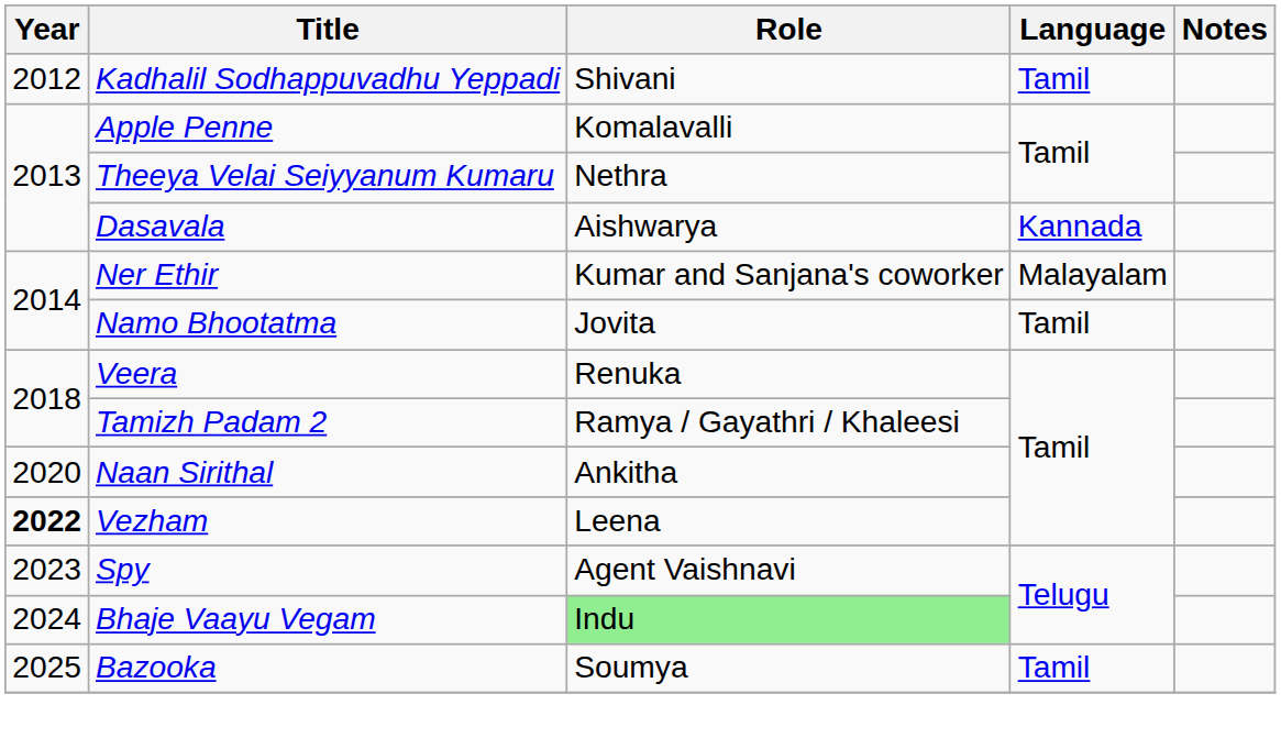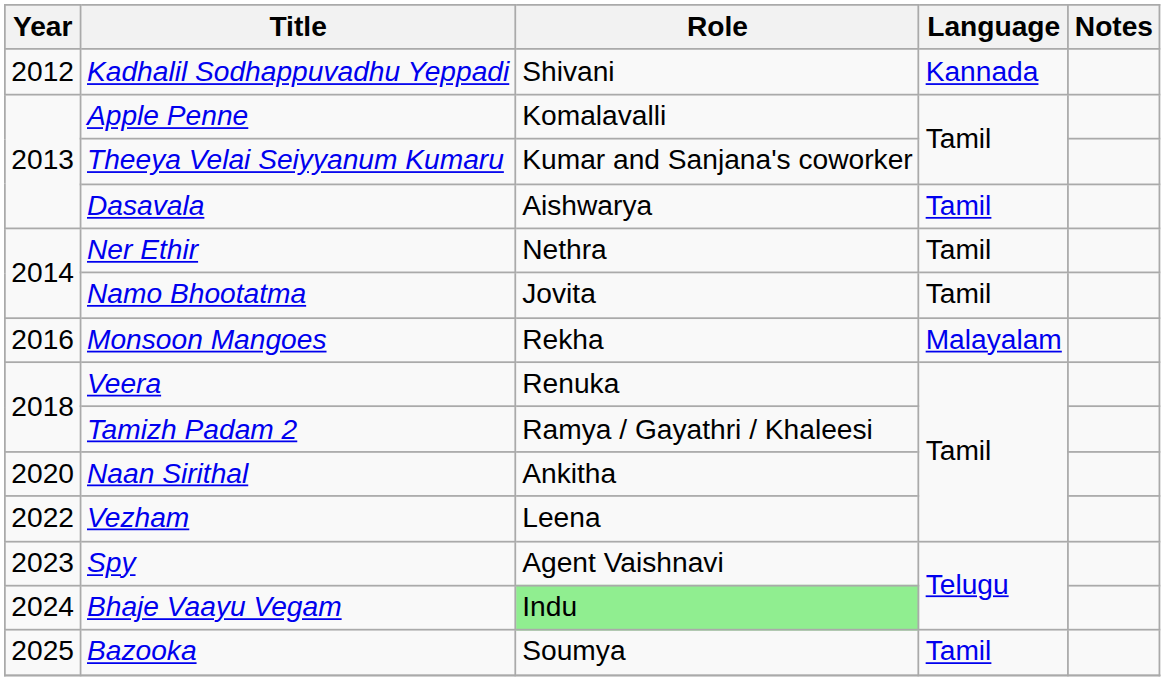 <table class="wikitable sortable">
 <tr>
 <th scope="col">Year</th>
 <th scope="col">Title</th>
 <th scope="col">Role</th>
 <th scope="col">Language</th>
 <th scope="col" class="unsortable">Notes</th>
 </tr>
 <tr>
 <td>2012</td>
 <td><em><a href='#'>Kadhalil Sodhappuvadhu Yeppadi</a></em></td>
 <td>Shivani</td>
-<td><a href='#'>Tamil</a></td>
+<td><a href='#'>Kannada</a></td>
 <td></td>
 </tr>
 <tr>
 <td rowspan="3">2013</td>
 <td><em><a href='#'>Apple Penne</a></em></td>
 <td>Komalavalli</td>
 <td rowspan="2">Tamil</td>
 <td></td>
 </tr>
 <tr>
 <td><em><a href='#'>Theeya Velai Seiyyanum Kumaru</a></em></td>
-<td>Nethra</td>
+<td>Kumar and Sanjana's coworker</td>
 <td></td>
 </tr>
 <tr>
 <td><em><a href='#'>Dasavala</a></em></td>
 <td>Aishwarya</td>
-<td><a href='#'>Kannada</a></td>
+<td><a href='#'>Tamil</a></td>
 <td></td>
 </tr>
 <tr>
 <td rowspan="2">2014</td>
 <td><em><a href='#'>Ner Ethir</a></em></td>
-<td>Kumar and Sanjana's coworker</td>
-<td>Malayalam</td>
+<td>Nethra</td>
+<td>Tamil</td>
 <td></td>
 </tr>
 <tr>
 <td><em><a href='#'>Namo Bhootatma</a></em></td>
 <td>Jovita</td>
 <td>Tamil</td>
+<td></td>
+</tr>
+<tr>
+<td>2016</td>
+<td><em><a href='#'>Monsoon Mangoes</a></em></td>
+<td>Rekha</td>
+<td><a href='#'>Malayalam</a></td>
 <td></td>
 </tr>
 <tr>
 <td rowspan="2">2018</td>
 <td><em><a href='#'>Veera</a></em></td>
 <td>Renuka</td>
 <td rowspan="4">Tamil</td>
 <td></td>
 </tr>
 <tr>
 <td><em><a href='#'>Tamizh Padam 2</a></em></td>
 <td>Ramya / Gayathri  / Khaleesi</td>
 <td></td>
 </tr>
 <tr>
 <td>2020</td>
 <td><em><a href='#'>Naan Sirithal</a></em></td>
 <td>Ankitha</td>
 <td></td>
 </tr>
 <tr>
-<td><strong>2022</strong></td>
+<td>2022</td>
 <td><em><a href='#'>Vezham</a></em></td>
 <td>Leena</td>
 <td></td>
 </tr>
 <tr>
 <td>2023</td>
 <td><em><a href='#'>Spy</a></em></td>
 <td>Agent Vaishnavi</td>
 <td rowspan="2"><a href='#'>Telugu</a></td>
 <td></td>
 </tr>
 <tr>
 <td>2024</td>
 <td><em><a href='#'>Bhaje Vaayu Vegam</a></em></td>
 <td style="background: lightgreen;">Indu</td>
 <td></td>
 </tr>
 <tr>
 <td>2025</td>
 <td><em><a href='#'>Bazooka</a></em></td>
 <td>Soumya</td>
 <td><a href='#'>Tamil</a></td>
 <td></td>
 </tr>
 <tr>
 </tr>
 </table>
